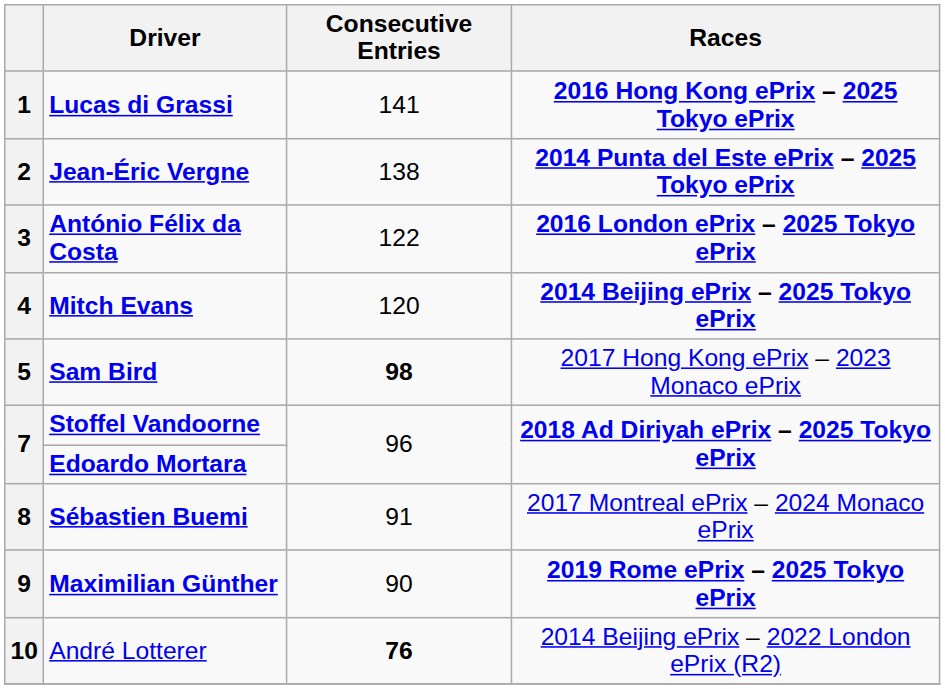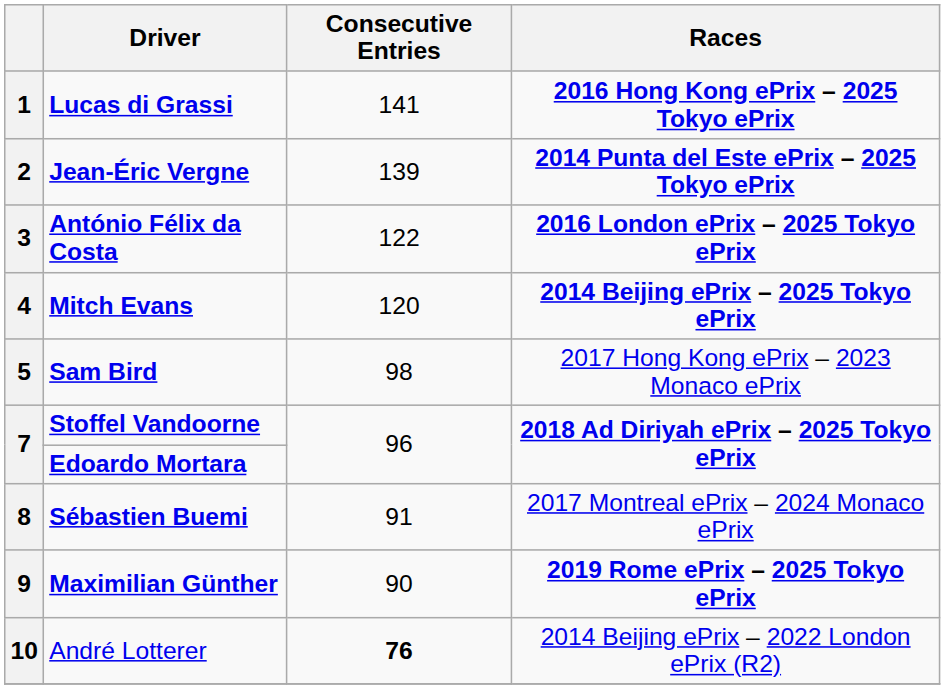 <table class="wikitable">
 <tr>
 <th></th>
 <th>Driver</th>
 <th>Consecutive Entries</th>
 <th>Races</th>
 </tr>
 <tr align="center">
 <th>1</th>
 <td align="left"> <strong><a href='#'>Lucas di Grassi</a></strong></td>
 <td>141</td>
 <td><strong><a href='#'>2016 Hong Kong ePrix</a> – <a href='#'>2025 Tokyo ePrix</a></strong></td>
 </tr>
 <tr align="center">
 <th>2</th>
 <td align="left"> <strong><a href='#'>Jean-Éric Vergne</a></strong></td>
-<td>138</td>
+<td>139</td>
 <td><strong><a href='#'>2014 Punta del Este ePrix</a> – <a href='#'>2025 Tokyo ePrix</a></strong></td>
 </tr>
 <tr align="center">
 <th>3</th>
 <td align="left"> <strong><a href='#'>António Félix da Costa</a></strong></td>
 <td>122</td>
 <td><strong><a href='#'>2016 London ePrix</a> – <a href='#'>2025 Tokyo ePrix</a></strong></td>
 </tr>
 <tr align="center">
 <th>4</th>
 <td align="left"> <strong><a href='#'>Mitch Evans</a></strong></td>
 <td>120</td>
 <td><strong><a href='#'>2014 Beijing ePrix</a> – <a href='#'>2025 Tokyo ePrix</a></strong></td>
 </tr>
 <tr align="center">
 <th>5</th>
 <td align="left"> <strong><a href='#'>Sam Bird</a></strong></td>
-<td><strong>98</strong></td>
+<td>98</td>
 <td><a href='#'>2017 Hong Kong ePrix</a> – <a href='#'>2023 Monaco ePrix</a></td>
 </tr>
 <tr align="center">
 <th rowspan=2>7</th>
 <td align="left"> <strong><a href='#'>Stoffel Vandoorne</a></strong></td>
 <td rowspan=2>96</td>
 <td rowspan=2><strong><a href='#'>2018 Ad Diriyah ePrix</a> – <a href='#'>2025 Tokyo ePrix</a></strong></td>
 </tr>
 <tr align="center">
 <td align="left"> <strong><a href='#'>Edoardo Mortara</a></strong></td>
 </tr>
 <tr align="center">
 <th>8</th>
 <td align="left"> <strong><a href='#'>Sébastien Buemi</a></strong></td>
 <td>91</td>
 <td><a href='#'>2017 Montreal ePrix</a> – <a href='#'>2024 Monaco ePrix</a></td>
 </tr>
 <tr align="center">
 <th>9</th>
 <td align="left"> <strong><a href='#'>Maximilian Günther</a></strong></td>
 <td>90</td>
 <td><strong><a href='#'>2019 Rome ePrix</a> – <a href='#'>2025 Tokyo ePrix</a></strong></td>
 </tr>
 <tr align="center">
 <th>10</th>
 <td align="left"> <a href='#'>André Lotterer</a></td>
 <td><strong>76</strong></td>
 <td><a href='#'>2014 Beijing ePrix</a> – <a href='#'>2022 London ePrix (R2)</a></td>
 </tr>
 <tr align="center">
 </tr>
 </table>
